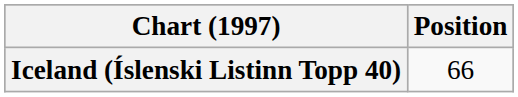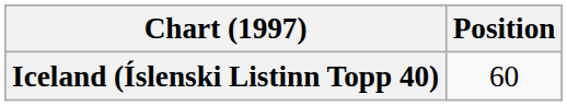 <table class="wikitable plainrowheaders" style="text-align:center">
 <tr>
 <th>Chart (1997)</th>
 <th>Position</th>
 </tr>
 <tr>
 <th scope="row">Iceland (Íslenski Listinn Topp 40)</th>
-<td>66</td>
+<td>60</td>
 </tr>
 </table>
